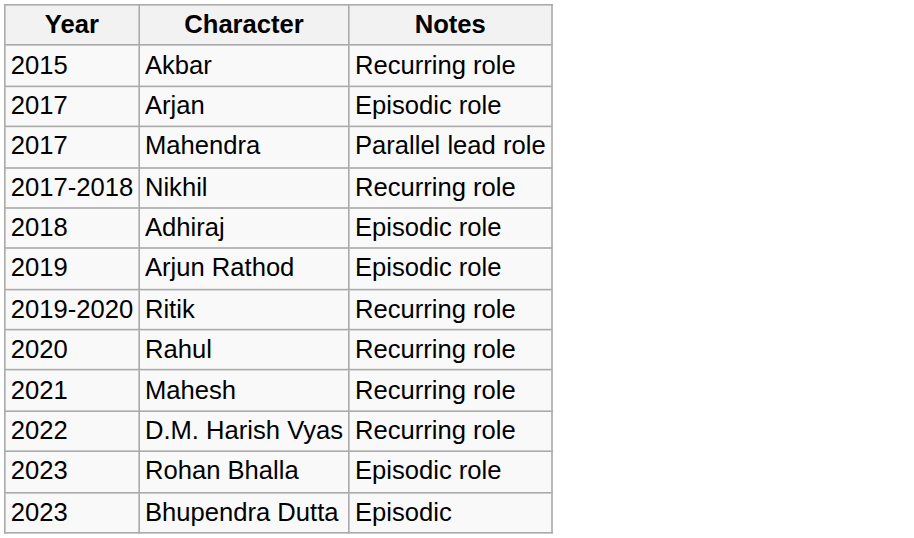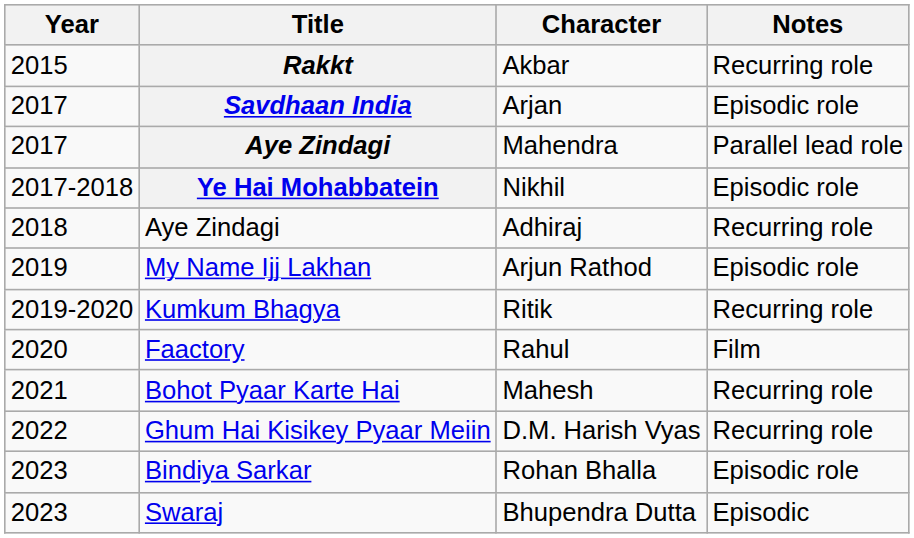 <table class="wikitable sortable plainrowheaders">
 <tr>
 <th scope="col">Year</th>
+<th scope="col">Title</th>
 <th scope="col">Character</th>
 <th class="unsortable" scope="col">Notes</th>
 </tr>
 <tr>
 <td>2015</td>
+<th scope="row"><em>Rakkt</em></th>
 <td>Akbar</td>
 <td>Recurring role</td>
 </tr>
 <tr>
 <td>2017</td>
+<th scope="row"><em><a href='#'>Savdhaan India</a></em></th>
 <td>Arjan</td>
 <td>Episodic role</td>
 </tr>
 <tr>
 <td>2017</td>
+<th scope="row"><em>Aye Zindagi</em></th>
 <td>Mahendra</td>
 <td>Parallel lead role</td>
 </tr>
 <tr>
 <td>2017-2018</td>
+<th scope="row"><strong><a href='#'>Ye Hai Mohabbatein</a><em></th>
 <td>Nikhil</td>
+<td>Episodic role</td>
+</tr>
+<tr>
+<td>2018</td>
+<td></em>Aye Zindagi<em></td>
+<td>Adhiraj</td>
 <td>Recurring role</td>
 </tr>
 <tr>
-<td>2018</td>
-<td>Adhiraj</td>
-<td>Episodic role</td>
-</tr>
-<tr>
 <td>2019</td>
+<td></em><a href='#'>My Name Ijj Lakhan</a><em></td>
 <td>Arjun Rathod</td>
 <td>Episodic role</td>
 </tr>
 <tr>
 <td>2019-2020</td>
+<td></em><a href='#'>Kumkum Bhagya</a><em></td>
 <td>Ritik</td>
 <td>Recurring role</td>
 </tr>
 <tr>
 <td>2020</td>
+<td></em><a href='#'>Faactory</a><em></td>
 <td>Rahul</td>
-<td>Recurring role</td>
+<td>Film</td>
 </tr>
 <tr>
 <td>2021</td>
+<td></em><a href='#'>Bohot Pyaar Karte Hai</a><em></td>
 <td>Mahesh</td>
 <td>Recurring role</td>
 </tr>
 <tr>
 <td>2022</td>
+<td></em><a href='#'>Ghum Hai Kisikey Pyaar Meiin</a><em></td>
 <td>D.M. Harish Vyas</td>
 <td>Recurring role</td>
 </tr>
 <tr>
 <td>2023</td>
+<td></em><a href='#'>Bindiya Sarkar</a><em></td>
 <td>Rohan Bhalla</td>
 <td>Episodic role</td>
 </tr>
 <tr>
 <td>2023</td>
+<td></em><a href='#'>Swaraj</a><em></td>
 <td>Bhupendra Dutta</td>
 <td>Episodic</td>
 </tr>
 </table>
